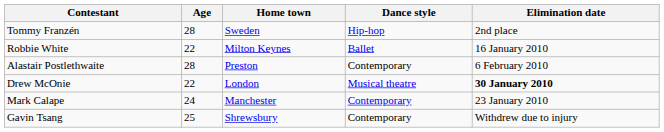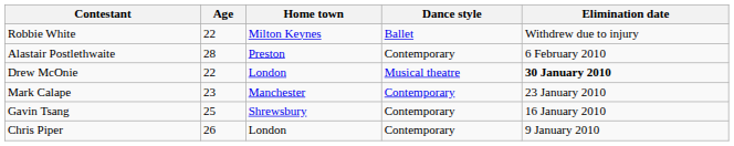 <table class="wikitable" style="width:60%;">
 <tr>
 <th>Contestant</th>
 <th>Age</th>
 <th>Home town</th>
 <th>Dance style</th>
 <th>Elimination date</th>
 </tr>
 <tr>
-<td>Tommy Franzén</td>
-<td>28</td>
-<td><a href='#'>Sweden</a></td>
-<td><a href='#'>Hip-hop</a></td>
-<td>2nd place</td>
-</tr>
-<tr>
 <td>Robbie White</td>
 <td>22</td>
 <td><a href='#'>Milton Keynes</a></td>
 <td><a href='#'>Ballet</a></td>
-<td>16 January 2010</td>
+<td>Withdrew due to injury</td>
 </tr>
 <tr>
 <td>Alastair Postlethwaite</td>
 <td>28</td>
 <td><a href='#'>Preston</a></td>
 <td>Contemporary</td>
 <td>6 February 2010</td>
 </tr>
 <tr>
 <td>Drew McOnie</td>
 <td>22</td>
 <td><a href='#'>London</a></td>
 <td><a href='#'>Musical theatre</a></td>
 <td><strong>30 January 2010</strong></td>
 </tr>
 <tr>
 <td>Mark Calape</td>
-<td>24</td>
+<td>23</td>
 <td><a href='#'>Manchester</a></td>
 <td><a href='#'>Contemporary</a></td>
 <td>23 January 2010</td>
 </tr>
 <tr>
 <td>Gavin Tsang</td>
 <td>25</td>
 <td><a href='#'>Shrewsbury</a></td>
 <td>Contemporary</td>
-<td>Withdrew due to injury</td>
+<td>16 January 2010</td>
+</tr>
+<tr>
+<td>Chris Piper</td>
+<td>26</td>
+<td>London</td>
+<td>Contemporary</td>
+<td>9 January 2010</td>
 </tr>
 </table>
